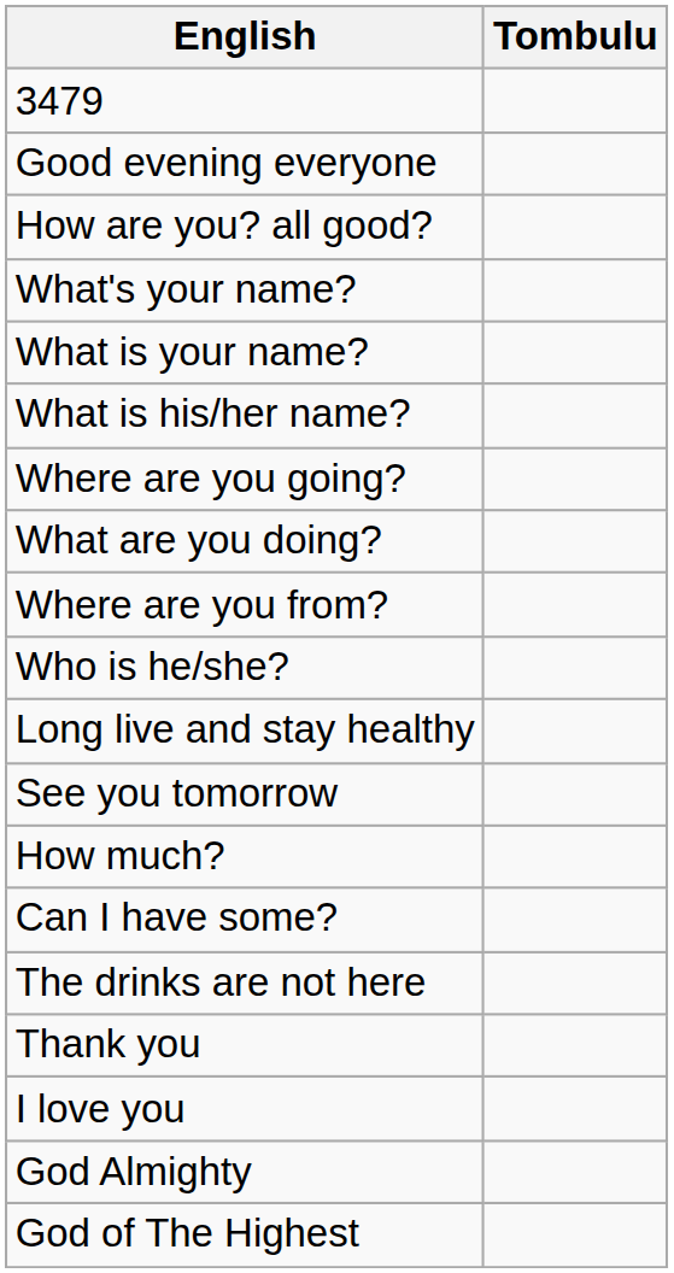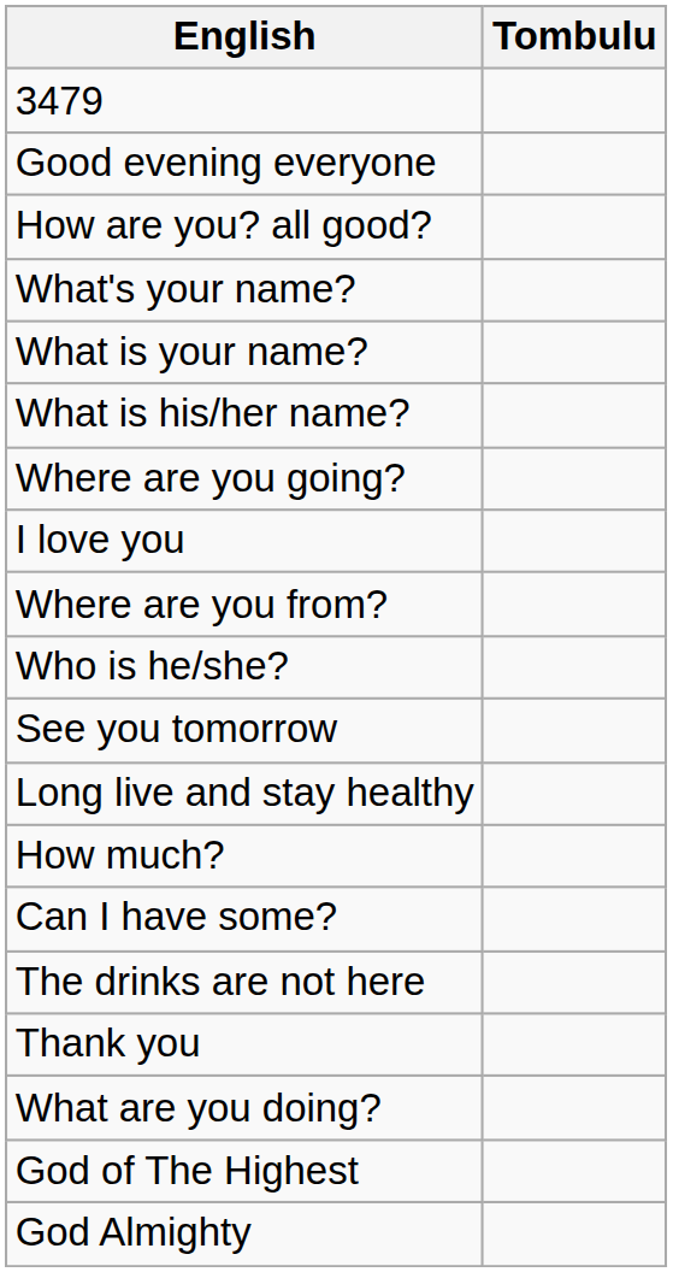 <table class="wikitable centre">
 <tr>
 <th>English</th>
 <th>Tombulu</th>
 </tr>
 <tr ->
 <td>3479</td>
 <td></td>
 </tr>
 <tr ->
 <td>Good evening everyone</td>
 <td></td>
 </tr>
 <tr ->
 <td>How are you? all good?</td>
 <td></td>
 </tr>
 <tr ->
 <td>What's your name?</td>
 <td></td>
 </tr>
 <tr ->
 <td>What is your name?</td>
 <td></td>
 </tr>
 <tr ->
 <td>What is his/her name?</td>
 <td></td>
 </tr>
 <tr ->
 <td>Where are you going?</td>
 <td></td>
 </tr>
 <tr ->
-<td>What are you doing?</td>
+<td>I love you</td>
 <td></td>
 </tr>
 <tr ->
 <td>Where are you from?</td>
 <td></td>
 </tr>
 <tr ->
 <td>Who is he/she?</td>
 <td></td>
 </tr>
 <tr ->
-<td>Long live and stay healthy</td>
+<td>See you tomorrow</td>
 <td></td>
 </tr>
 <tr ->
-<td>See you tomorrow</td>
+<td>Long live and stay healthy</td>
 <td></td>
 </tr>
 <tr ->
 <td>How much?</td>
 <td></td>
 </tr>
 <tr ->
 <td>Can I have some?</td>
 <td></td>
 </tr>
 <tr ->
 <td>The drinks are not here</td>
 <td></td>
 </tr>
 <tr ->
 <td>Thank you</td>
 <td></td>
 </tr>
 <tr ->
-<td>I love you</td>
+<td>What are you doing?</td>
+<td></td>
+</tr>
+<tr ->
+<td>God of The Highest</td>
 <td></td>
 </tr>
 <tr ->
 <td>God Almighty</td>
 <td></td>
 </tr>
 <tr ->
-<td>God of The Highest</td>
-<td></td>
-</tr>
-<tr ->
 </tr>
 </table>
